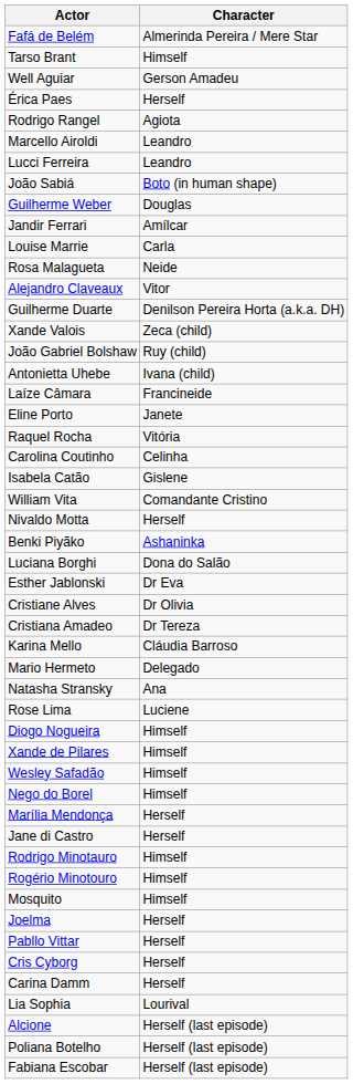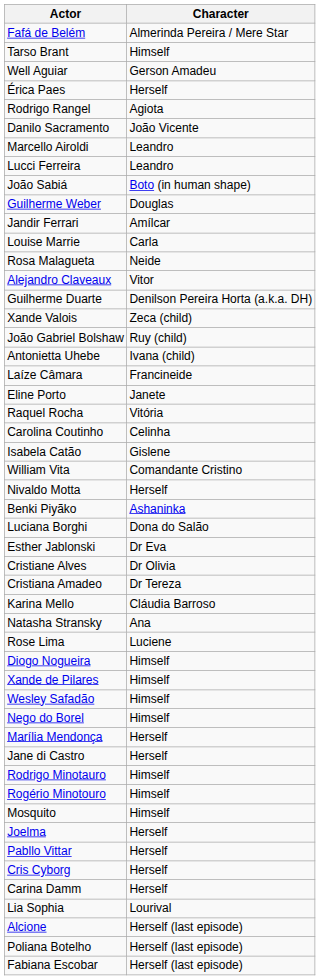 <table class="wikitable sortable">
 <tr>
 <th>Actor</th>
 <th>Character</th>
 </tr>
 <tr>
 <td><a href='#'>Fafá de Belém</a></td>
 <td>Almerinda Pereira / Mere Star</td>
 </tr>
 <tr>
 <td>Tarso Brant</td>
 <td>Himself</td>
 </tr>
 <tr>
 <td>Well Aguiar</td>
 <td>Gerson Amadeu</td>
 </tr>
 <tr>
 <td>Érica Paes</td>
 <td>Herself</td>
 </tr>
 <tr>
 <td>Rodrigo Rangel</td>
 <td>Agiota</td>
+</tr>
+<tr>
+<td>Danilo Sacramento</td>
+<td>João Vicente</td>
 </tr>
 <tr>
 <td>Marcello Airoldi</td>
 <td>Leandro</td>
 </tr>
 <tr>
 <td>Lucci Ferreira</td>
 <td>Leandro</td>
 </tr>
 <tr>
 <td>João Sabiá</td>
 <td><a href='#'>Boto</a> (in human shape)</td>
 </tr>
 <tr>
 <td><a href='#'>Guilherme Weber</a></td>
 <td>Douglas</td>
 </tr>
 <tr>
 <td>Jandir Ferrari</td>
 <td>Amílcar</td>
 </tr>
 <tr>
 <td>Louise Marrie</td>
 <td>Carla </td>
 </tr>
 <tr>
 <td>Rosa Malagueta</td>
 <td>Neide</td>
 </tr>
 <tr>
 <td><a href='#'>Alejandro Claveaux</a></td>
 <td>Vitor</td>
 </tr>
 <tr>
 <td>Guilherme Duarte</td>
 <td>Denilson Pereira Horta (a.k.a. DH)</td>
 </tr>
 <tr>
 <td>Xande Valois</td>
 <td>Zeca (child)</td>
 </tr>
 <tr>
 <td>João Gabriel Bolshaw</td>
 <td>Ruy (child)</td>
 </tr>
 <tr>
 <td>Antonietta Uhebe</td>
 <td>Ivana (child)</td>
 </tr>
 <tr>
 <td>Laíze Câmara</td>
 <td>Francineide</td>
 </tr>
 <tr>
 <td>Eline Porto</td>
 <td>Janete </td>
 </tr>
 <tr>
 <td>Raquel Rocha</td>
 <td>Vitória</td>
 </tr>
 <tr>
 <td>Carolina Coutinho</td>
 <td>Celinha</td>
 </tr>
 <tr>
 <td>Isabela Catão</td>
 <td>Gislene</td>
 </tr>
 <tr>
 <td>William Vita</td>
 <td>Comandante Cristino</td>
 </tr>
 <tr>
 <td>Nivaldo Motta</td>
 <td>Herself</td>
 </tr>
 <tr>
 <td>Benki Piyãko</td>
 <td><a href='#'>Ashaninka</a></td>
 </tr>
 <tr>
 <td>Luciana Borghi</td>
 <td>Dona do Salão</td>
 </tr>
 <tr>
 <td>Esther Jablonski</td>
 <td>Dr Eva</td>
 </tr>
 <tr>
 <td>Cristiane Alves</td>
 <td>Dr Olivia</td>
 </tr>
 <tr>
 <td>Cristiana Amadeo</td>
 <td>Dr Tereza</td>
 </tr>
 <tr>
 <td>Karina Mello</td>
 <td>Cláudia Barroso</td>
 </tr>
 <tr>
-<td>Mario Hermeto</td>
-<td>Delegado</td>
-</tr>
-<tr>
 <td>Natasha Stransky</td>
 <td>Ana</td>
 </tr>
 <tr>
 <td>Rose Lima</td>
 <td>Luciene</td>
 </tr>
 <tr>
 <td><a href='#'>Diogo Nogueira</a></td>
 <td>Himself</td>
 </tr>
 <tr>
 <td><a href='#'>Xande de Pilares</a></td>
 <td>Himself</td>
 </tr>
 <tr>
 <td><a href='#'>Wesley Safadão</a></td>
 <td>Himself</td>
 </tr>
 <tr>
 <td><a href='#'>Nego do Borel</a></td>
 <td>Himself</td>
 </tr>
 <tr>
 <td><a href='#'>Marília Mendonça</a></td>
 <td>Herself</td>
 </tr>
 <tr>
 <td>Jane di Castro</td>
 <td>Herself</td>
 </tr>
 <tr>
 <td><a href='#'>Rodrigo Minotauro</a></td>
 <td>Himself</td>
 </tr>
 <tr>
 <td><a href='#'>Rogério Minotouro</a></td>
 <td>Himself</td>
 </tr>
 <tr>
 <td>Mosquito</td>
 <td>Himself</td>
 </tr>
 <tr>
 <td><a href='#'>Joelma</a></td>
 <td>Herself</td>
 </tr>
 <tr>
 <td><a href='#'>Pabllo Vittar</a></td>
 <td>Herself</td>
 </tr>
 <tr>
 <td><a href='#'>Cris Cyborg</a></td>
 <td>Herself</td>
 </tr>
 <tr>
 <td>Carina Damm</td>
 <td>Herself</td>
 </tr>
 <tr>
 <td>Lia Sophia</td>
 <td>Lourival</td>
 </tr>
 <tr>
 <td><a href='#'>Alcione</a></td>
 <td>Herself (last episode)</td>
 </tr>
 <tr>
 <td>Poliana Botelho</td>
 <td>Herself (last episode)</td>
 </tr>
 <tr>
 <td>Fabiana Escobar</td>
 <td>Herself (last episode)</td>
 </tr>
 </table>
